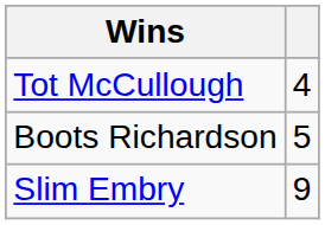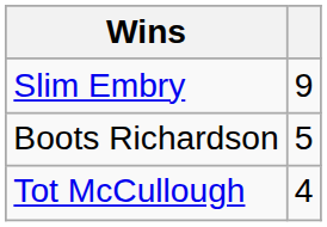 <table class="wikitable">
 <tr>
 <th>Wins</th>
 <th></th>
 </tr>
 <tr>
-<td><a href='#'>Tot McCullough</a></td>
-<td>4</td>
+<td><a href='#'>Slim Embry</a></td>
+<td>9</td>
 </tr>
 <tr>
 <td>Boots Richardson</td>
 <td>5</td>
 </tr>
 <tr>
-<td><a href='#'>Slim Embry</a></td>
-<td>9</td>
+<td><a href='#'>Tot McCullough</a></td>
+<td>4</td>
 </tr>
 </table>
